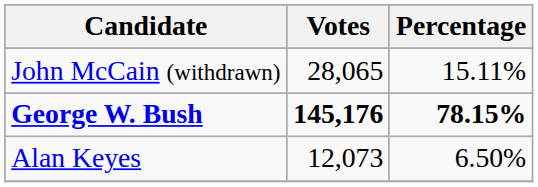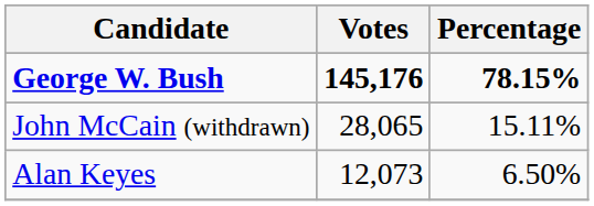 <table class="wikitable" style="text-align:right;">
 <tr>
 <th>Candidate</th>
 <th>Votes</th>
 <th>Percentage</th>
 </tr>
 <tr>
+<td style="text-align:left;"><strong><a href='#'>George W. Bush</a></strong></td>
+<td><strong>145,176</strong></td>
+<td><strong>78.15%</strong></td>
+</tr>
+<tr>
 <td style="text-align:left;"><a href='#'>John McCain</a> <small>(withdrawn)</small></td>
 <td>28,065</td>
 <td>15.11%</td>
-</tr>
-<tr>
-<td style="text-align:left;"><strong><a href='#'>George W. Bush</a></strong></td>
-<td><strong>145,176</strong></td>
-<td><strong>78.15%</strong></td>
 </tr>
 <tr>
 <td style="text-align:left;"><a href='#'>Alan Keyes</a></td>
 <td>12,073</td>
 <td>6.50%</td>
 </tr>
 <tr>
 </tr>
 </table>
